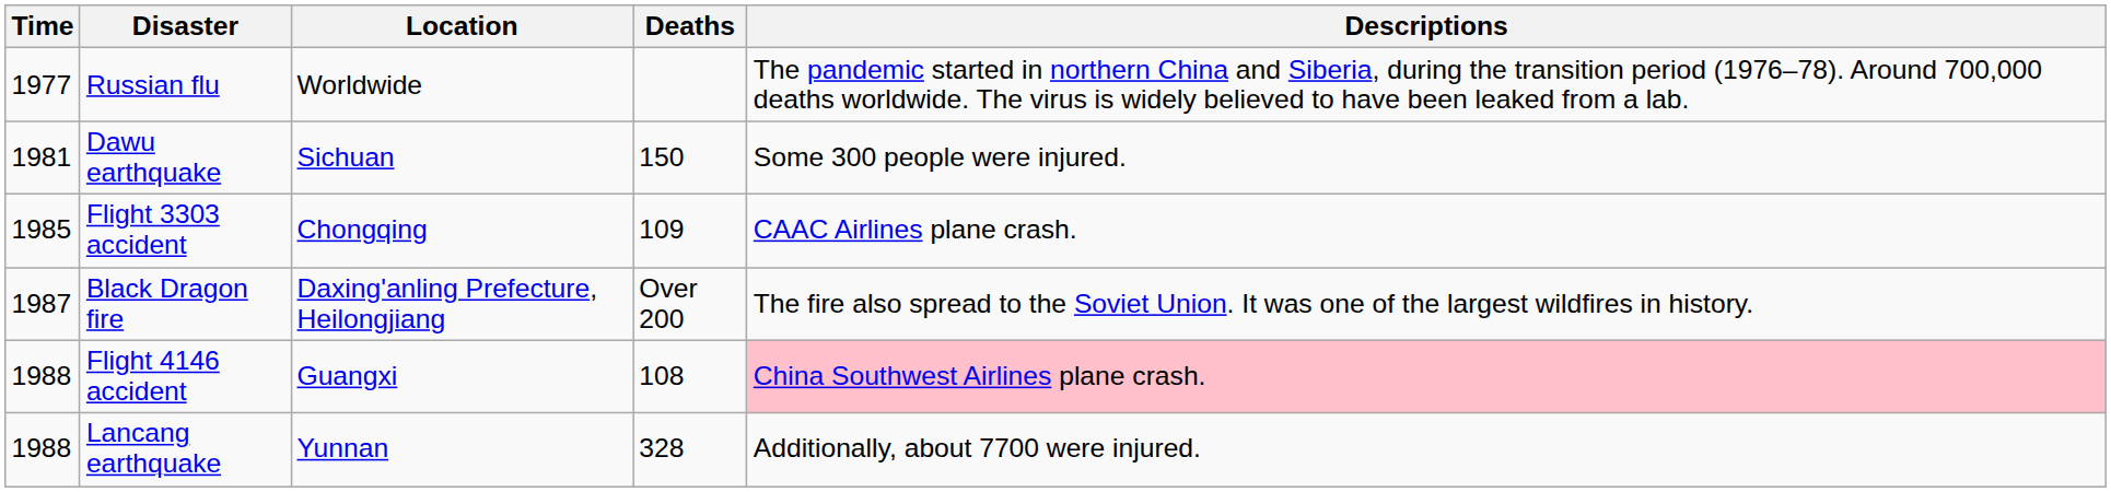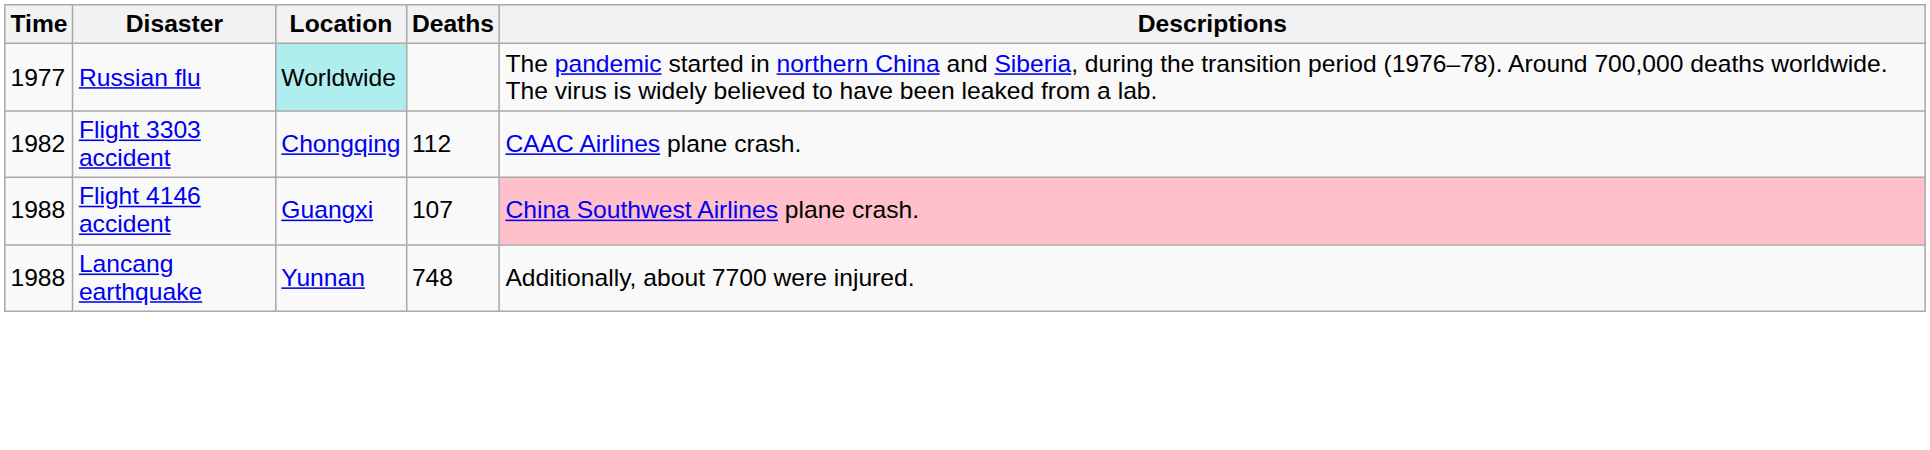 <table class="wikitable mw-collapsible mw-collapsed">
 <tr>
 <th>Time</th>
 <th>Disaster</th>
 <th>Location</th>
 <th>Deaths</th>
 <th>Descriptions</th>
 </tr>
 <tr>
 <td>1977</td>
 <td><a href='#'>Russian flu</a></td>
-<td>Worldwide</td>
+<td style="background: paleturquoise;">Worldwide</td>
 <td></td>
 <td>The <a href='#'>pandemic</a> started in <a href='#'>northern China</a> and <a href='#'>Siberia</a>, during the transition period (1976–78). Around 700,000 deaths worldwide. The virus is widely believed to have been leaked from a lab.</td>
 </tr>
 <tr>
-<td>1981</td>
-<td><a href='#'>Dawu earthquake</a></td>
-<td><a href='#'>Sichuan</a></td>
-<td>150</td>
-<td>Some 300 people were injured.</td>
-</tr>
-<tr>
-<td>1985</td>
+<td>1982</td>
 <td><a href='#'>Flight 3303 accident</a></td>
 <td><a href='#'>Chongqing</a></td>
-<td>109</td>
+<td>112</td>
 <td><a href='#'>CAAC Airlines</a> plane crash.</td>
-</tr>
-<tr>
-<td>1987</td>
-<td><a href='#'>Black Dragon fire</a></td>
-<td><a href='#'>Daxing'anling Prefecture</a>, <a href='#'>Heilongjiang</a></td>
-<td>Over 200</td>
-<td>The fire also spread to the <a href='#'>Soviet Union</a>. It was one of the largest wildfires in history.</td>
 </tr>
 <tr>
 <td>1988</td>
 <td><a href='#'>Flight 4146 accident</a></td>
 <td><a href='#'>Guangxi</a></td>
-<td>108</td>
+<td>107</td>
 <td style="background: pink;"><a href='#'>China Southwest Airlines</a> plane crash.</td>
 </tr>
 <tr>
 <td>1988</td>
 <td><a href='#'>Lancang earthquake</a></td>
 <td><a href='#'>Yunnan</a></td>
-<td>328</td>
+<td>748</td>
 <td>Additionally, about 7700 were injured.</td>
 </tr>
 </table>
